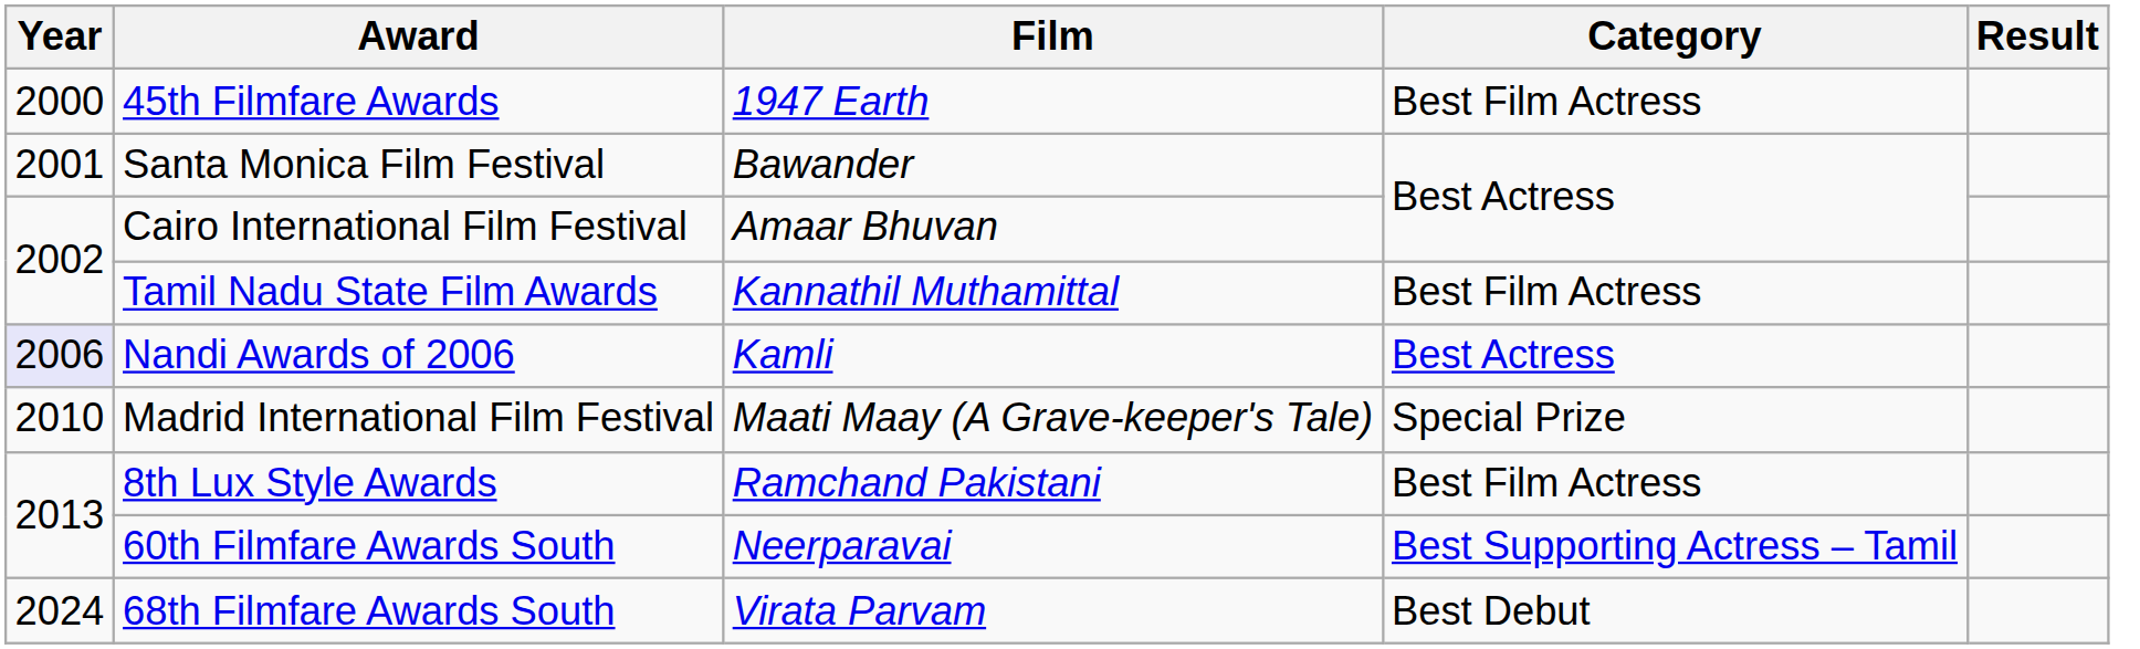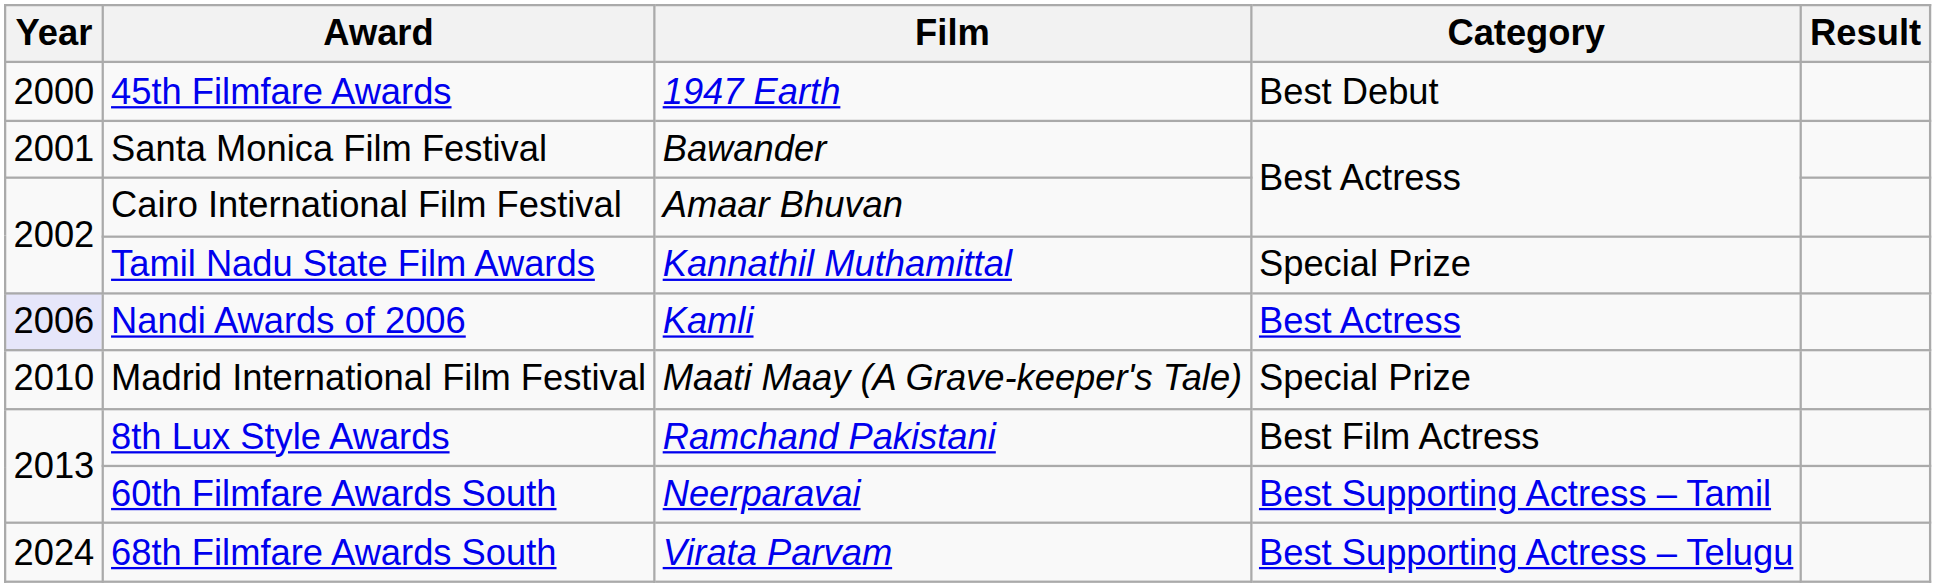 <table class="wikitable sortable">
 <tr>
 <th scope="col">Year</th>
 <th scope="col">Award</th>
 <th scope="col">Film</th>
 <th scope="col">Category</th>
 <th scope="col">Result</th>
 </tr>
 <tr>
 <td>2000</td>
 <td><a href='#'>45th Filmfare Awards</a></td>
 <td><em><a href='#'>1947 Earth</a></em></td>
-<td>Best Film Actress</td>
+<td>Best Debut</td>
 <td></td>
 </tr>
 <tr>
 <td>2001</td>
 <td>Santa Monica Film Festival</td>
 <td><em>Bawander</em></td>
 <td rowspan="2">Best Actress</td>
 <td></td>
 </tr>
 <tr>
 <td rowspan="2">2002</td>
 <td>Cairo International Film Festival</td>
 <td><em>Amaar Bhuvan</em></td>
 <td></td>
 </tr>
 <tr>
 <td><a href='#'>Tamil Nadu State Film Awards</a></td>
 <td><em><a href='#'>Kannathil Muthamittal</a></em></td>
-<td>Best Film Actress</td>
+<td>Special Prize</td>
 <td></td>
 </tr>
 <tr>
 <td style="background: lavender;">2006</td>
 <td><a href='#'>Nandi Awards of 2006</a></td>
 <td><a href='#'><em>Kamli</em></a></td>
 <td><a href='#'>Best Actress</a></td>
 <td></td>
 </tr>
 <tr>
 <td>2010</td>
 <td>Madrid International Film Festival</td>
 <td><em>Maati Maay (A Grave-keeper's Tale)</em></td>
 <td>Special Prize</td>
 <td></td>
 </tr>
 <tr>
 <td rowspan="2">2013</td>
 <td><a href='#'>8th Lux Style Awards</a></td>
 <td><em><a href='#'>Ramchand Pakistani</a></em></td>
 <td>Best Film Actress</td>
 <td></td>
 </tr>
 <tr>
 <td><a href='#'>60th Filmfare Awards South</a></td>
 <td><em><a href='#'>Neerparavai</a></em></td>
 <td><a href='#'>Best Supporting Actress – Tamil</a></td>
 <td></td>
 </tr>
 <tr>
 <td>2024</td>
 <td><a href='#'>68th Filmfare Awards South</a></td>
 <td><em><a href='#'>Virata Parvam</a></em></td>
-<td>Best Debut</td>
+<td><a href='#'>Best Supporting Actress – Telugu</a></td>
 <td></td>
 </tr>
 </table>
